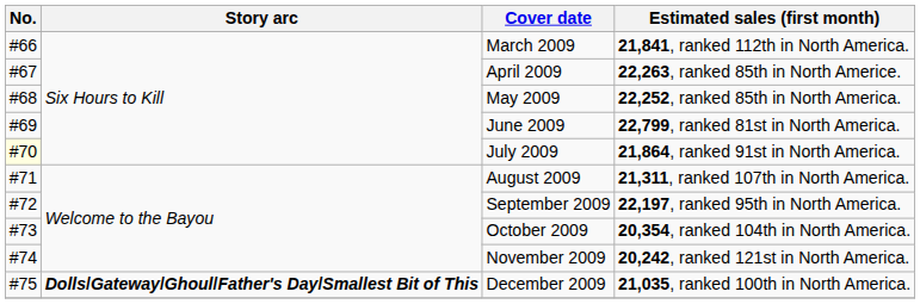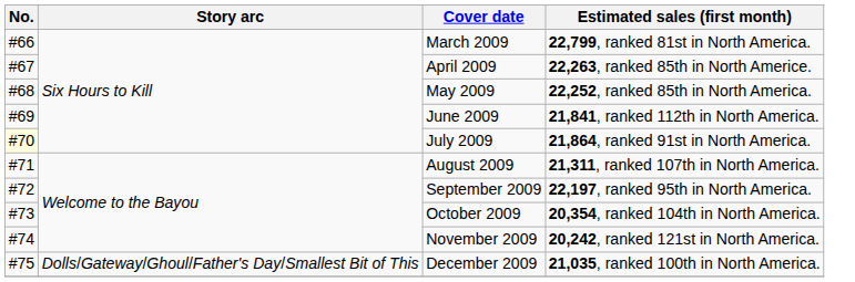 <table class="wikitable">
 <tr>
 <th>No.</th>
 <th>Story arc</th>
 <th><a href='#'>Cover date</a></th>
 <th>Estimated sales (first month)</th>
 </tr>
 <tr>
 <td>#66</td>
 <td rowspan="5"><em>Six Hours to Kill</em></td>
 <td>March 2009</td>
-<td><strong>21,841</strong>, ranked 112th in North America.</td>
+<td><strong>22,799</strong>, ranked 81st in North America.</td>
 </tr>
 <tr>
 <td>#67</td>
 <td>April 2009</td>
 <td><strong>22,263</strong>, ranked 85th in North Americe.</td>
 </tr>
 <tr>
 <td>#68</td>
 <td>May 2009</td>
 <td><strong>22,252</strong>, ranked 85th in North America.</td>
 </tr>
 <tr>
 <td>#69</td>
 <td>June 2009</td>
-<td><strong>22,799</strong>, ranked 81st in North America.</td>
+<td><strong>21,841</strong>, ranked 112th in North America.</td>
 </tr>
 <tr>
 <td style="background: lightyellow;">#70</td>
 <td>July 2009</td>
 <td><strong>21,864</strong>, ranked 91st in North America.</td>
 </tr>
 <tr>
 <td>#71</td>
 <td rowspan="4"><em>Welcome to the Bayou</em></td>
 <td>August 2009</td>
 <td><strong>21,311</strong>, ranked 107th in North America.</td>
 </tr>
 <tr>
 <td>#72</td>
 <td>September 2009</td>
 <td><strong>22,197</strong>, ranked 95th in North America.</td>
 </tr>
 <tr>
 <td>#73</td>
 <td>October 2009</td>
 <td><strong>20,354</strong>, ranked 104th in North America.</td>
 </tr>
 <tr>
 <td>#74</td>
 <td>November 2009</td>
 <td><strong>20,242</strong>, ranked 121st in North America.</td>
 </tr>
 <tr>
 <td>#75</td>
-<td><strong><em>Dolls</em>/<em>Gateway</em>/<em>Ghoul</em>/<em>Father's Day</em>/<em>Smallest Bit of This</em></strong></td>
+<td><em>Dolls</em>/<em>Gateway</em>/<em>Ghoul</em>/<em>Father's Day</em>/<em>Smallest Bit of This</em></td>
 <td>December 2009</td>
 <td><strong>21,035</strong>, ranked 100th in North America.</td>
 </tr>
 <tr>
 </tr>
 </table>
